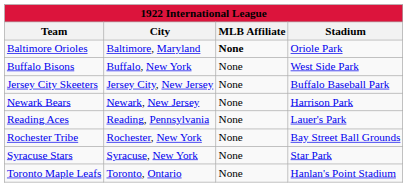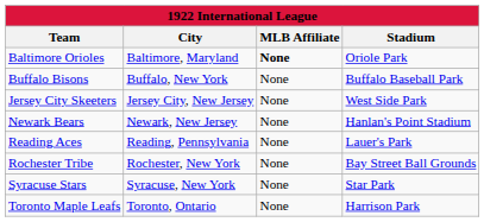 <table class="wikitable" style="width:auto">
 <tr>
 <td bgcolor="#DC143C" align="center" colspan="7"><strong><span>1922 International League</span></strong></td>
 </tr>
 <tr>
 <th>Team</th>
 <th>City</th>
 <th>MLB Affiliate</th>
 <th>Stadium</th>
 </tr>
 <tr>
 <td><a href='#'>Baltimore Orioles</a></td>
 <td><a href='#'>Baltimore</a>, <a href='#'>Maryland</a></td>
 <td><strong>None</strong></td>
 <td><a href='#'>Oriole Park</a></td>
 </tr>
 <tr>
 <td><a href='#'>Buffalo Bisons</a></td>
 <td><a href='#'>Buffalo</a>, <a href='#'>New York</a></td>
 <td>None</td>
-<td><a href='#'>West Side Park</a></td>
+<td><a href='#'>Buffalo Baseball Park</a></td>
 </tr>
 <tr>
 <td><a href='#'>Jersey City Skeeters</a></td>
 <td><a href='#'>Jersey City</a>, <a href='#'>New Jersey</a></td>
 <td>None</td>
-<td><a href='#'>Buffalo Baseball Park</a></td>
+<td><a href='#'>West Side Park</a></td>
 </tr>
 <tr>
 <td><a href='#'>Newark Bears</a></td>
 <td><a href='#'>Newark</a>, <a href='#'>New Jersey</a></td>
 <td>None</td>
-<td><a href='#'>Harrison Park</a></td>
+<td><a href='#'>Hanlan's Point Stadium</a></td>
 </tr>
 <tr>
 <td><a href='#'>Reading Aces</a></td>
 <td><a href='#'>Reading</a>, <a href='#'>Pennsylvania</a></td>
 <td>None</td>
 <td><a href='#'>Lauer's Park</a></td>
 </tr>
 <tr>
 <td><a href='#'>Rochester Tribe</a></td>
 <td><a href='#'>Rochester</a>, <a href='#'>New York</a></td>
 <td>None</td>
 <td><a href='#'>Bay Street Ball Grounds</a></td>
 </tr>
 <tr>
 <td><a href='#'>Syracuse Stars</a></td>
 <td><a href='#'>Syracuse</a>, <a href='#'>New York</a></td>
 <td>None</td>
 <td><a href='#'>Star Park</a></td>
 </tr>
 <tr>
 <td><a href='#'>Toronto Maple Leafs</a></td>
 <td><a href='#'>Toronto</a>, <a href='#'>Ontario</a></td>
 <td>None</td>
-<td><a href='#'>Hanlan's Point Stadium</a></td>
+<td><a href='#'>Harrison Park</a></td>
 </tr>
 </table>
